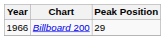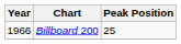 <table class="wikitable">
 <tr>
 <th align="left">Year</th>
 <th align="left">Chart</th>
 <th align="left">Peak Position</th>
 </tr>
 <tr>
 <td align="left">1966</td>
 <td align="left"><a href='#'><em>Billboard</em> 200</a></td>
-<td align="left">29</td>
+<td align="left">25</td>
 </tr>
 <tr>
 </tr>
 </table>
